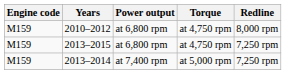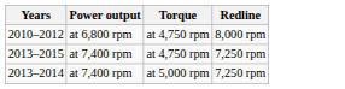 <table class="wikitable">
 <tr>
-<th>Engine code</th>
 <th>Years</th>
 <th>Power output</th>
 <th>Torque</th>
 <th>Redline</th>
 </tr>
 <tr>
-<td>M159</td>
 <td>2010–2012</td>
 <td> at 6,800 rpm</td>
 <td> at 4,750 rpm</td>
 <td>8,000 rpm</td>
 </tr>
 <tr>
-<td>M159</td>
 <td>2013–2015</td>
-<td> at 6,800 rpm</td>
+<td> at 7,400 rpm</td>
 <td> at 4,750 rpm</td>
 <td>7,250 rpm</td>
 </tr>
 <tr>
-<td>M159</td>
 <td>2013–2014</td>
 <td> at 7,400 rpm</td>
 <td> at 5,000 rpm</td>
 <td>7,250 rpm</td>
 </tr>
 </table>
